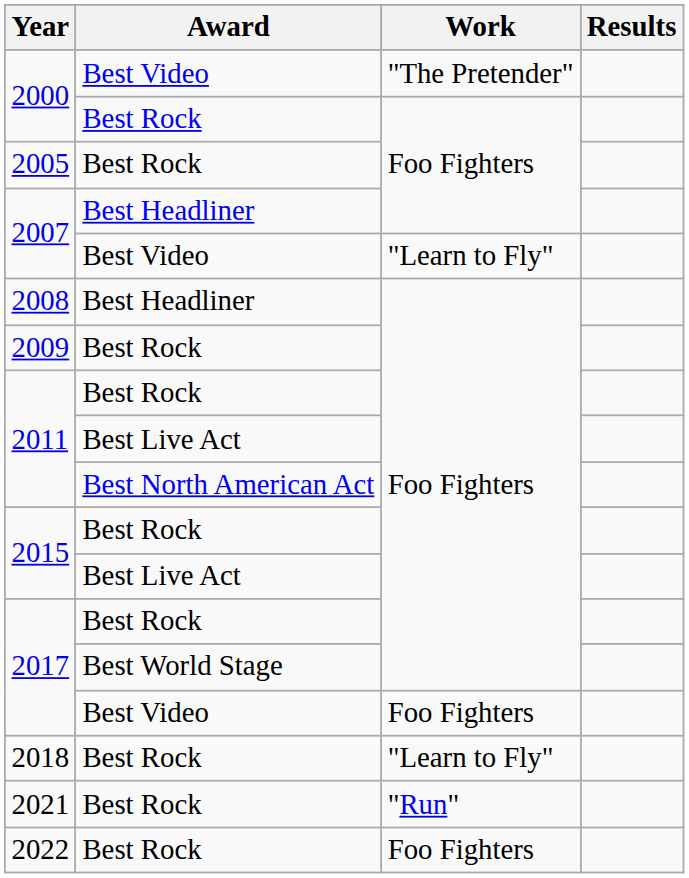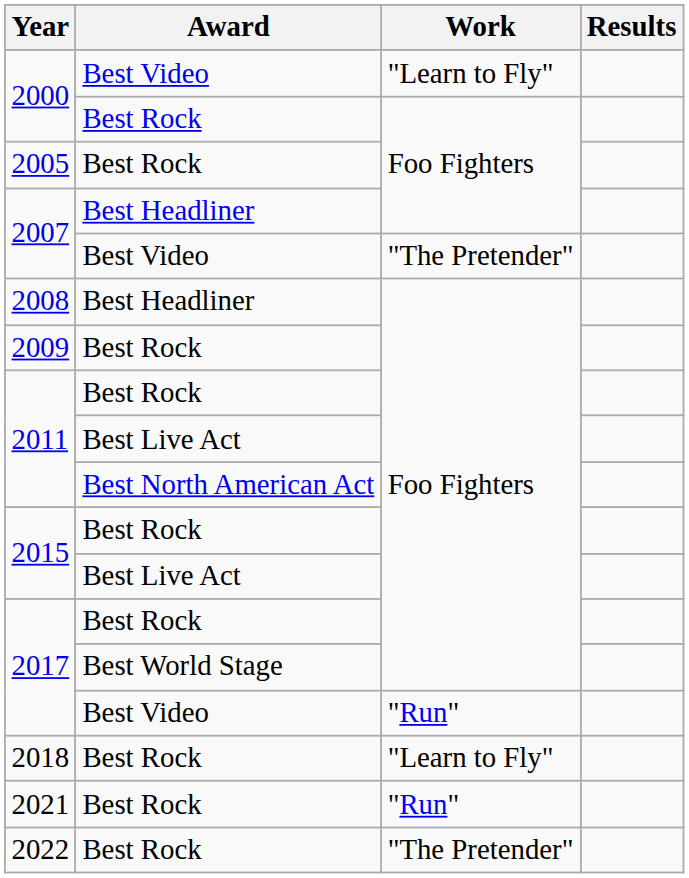 <table class="wikitable">
 <tr>
 <th>Year</th>
 <th>Award</th>
 <th>Work</th>
 <th>Results</th>
 </tr>
 <tr>
 <td rowspan="2"><a href='#'>2000</a></td>
 <td><a href='#'>Best Video</a></td>
-<td>"The Pretender"</td>
+<td>"Learn to Fly"</td>
 <td></td>
 </tr>
 <tr>
 <td><a href='#'>Best Rock</a></td>
 <td rowspan="3">Foo Fighters</td>
 <td></td>
 </tr>
 <tr>
 <td><a href='#'>2005</a></td>
 <td>Best Rock</td>
 <td></td>
 </tr>
 <tr>
 <td rowspan="2"><a href='#'>2007</a></td>
 <td><a href='#'>Best Headliner</a></td>
 <td></td>
 </tr>
 <tr>
 <td>Best Video</td>
-<td>"Learn to Fly"</td>
+<td>"The Pretender"</td>
 <td></td>
 </tr>
 <tr>
 <td><a href='#'>2008</a></td>
 <td>Best Headliner</td>
 <td rowspan="9">Foo Fighters</td>
 <td></td>
 </tr>
 <tr>
 <td><a href='#'>2009</a></td>
 <td>Best Rock</td>
 <td></td>
 </tr>
 <tr>
 <td rowspan="3"><a href='#'>2011</a></td>
 <td>Best Rock</td>
 <td></td>
 </tr>
 <tr>
 <td>Best Live Act</td>
 <td></td>
 </tr>
 <tr>
 <td><a href='#'>Best North American Act</a></td>
 <td></td>
 </tr>
 <tr>
 <td rowspan="2"><a href='#'>2015</a></td>
 <td>Best Rock</td>
 <td></td>
 </tr>
 <tr>
 <td>Best Live Act</td>
 <td></td>
 </tr>
 <tr>
 <td rowspan="3"><a href='#'>2017</a></td>
 <td>Best Rock</td>
 <td></td>
 </tr>
 <tr>
 <td>Best World Stage</td>
 <td></td>
 </tr>
 <tr>
 <td>Best Video</td>
-<td>Foo Fighters</td>
+<td>"<a href='#'>Run</a>"</td>
 <td></td>
 </tr>
 <tr>
 <td>2018</td>
 <td>Best Rock </td>
 <td>"Learn to Fly"</td>
 <td></td>
 </tr>
 <tr>
 <td>2021</td>
 <td>Best Rock</td>
 <td>"<a href='#'>Run</a>"</td>
 <td></td>
 </tr>
 <tr>
 <td>2022</td>
 <td>Best Rock</td>
-<td>Foo Fighters</td>
+<td>"The Pretender"</td>
 <td></td>
 </tr>
 </table>
